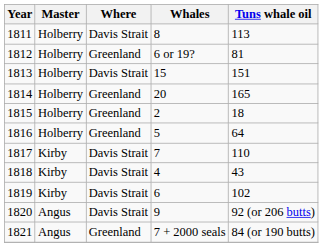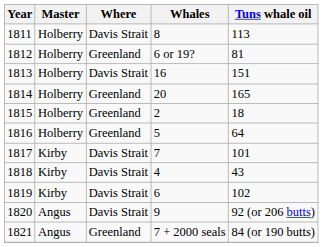 <table class="sortable wikitable">
 <tr>
 <th>Year</th>
 <th>Master</th>
 <th>Where</th>
 <th>Whales</th>
 <th><a href='#'>Tuns</a> whale oil</th>
 </tr>
 <tr>
 <td>1811</td>
 <td>Holberry</td>
 <td>Davis Strait</td>
 <td>8</td>
 <td>113</td>
 </tr>
 <tr>
 <td>1812</td>
 <td>Holberry</td>
 <td>Greenland</td>
 <td>6 or 19?</td>
 <td>81</td>
 </tr>
 <tr>
 <td>1813</td>
 <td>Holberry</td>
 <td>Davis Strait</td>
-<td>15</td>
+<td>16</td>
 <td>151</td>
 </tr>
 <tr>
 <td>1814</td>
 <td>Holberry</td>
 <td>Greenland</td>
 <td>20</td>
 <td>165</td>
 </tr>
 <tr>
 <td>1815</td>
 <td>Holberry</td>
 <td>Greenland</td>
 <td>2</td>
 <td>18</td>
 </tr>
 <tr>
 <td>1816</td>
 <td>Holberry</td>
 <td>Greenland</td>
 <td>5</td>
 <td>64</td>
 </tr>
 <tr>
 <td>1817</td>
 <td>Kirby</td>
 <td>Davis Strait</td>
 <td>7</td>
-<td>110</td>
+<td>101</td>
 </tr>
 <tr>
 <td>1818</td>
 <td>Kirby</td>
 <td>Davis Strait</td>
 <td>4</td>
 <td>43</td>
 </tr>
 <tr>
 <td>1819</td>
 <td>Kirby</td>
 <td>Davis Strait</td>
 <td>6</td>
 <td>102</td>
 </tr>
 <tr>
 <td>1820</td>
 <td>Angus</td>
 <td>Davis Strait</td>
 <td>9</td>
 <td>92 (or 206 <a href='#'>butts</a>)</td>
 </tr>
 <tr>
 <td>1821</td>
 <td>Angus</td>
 <td>Greenland</td>
 <td>7 + 2000 seals</td>
 <td>84 (or 190 butts)</td>
 </tr>
 <tr>
 </tr>
 </table>
